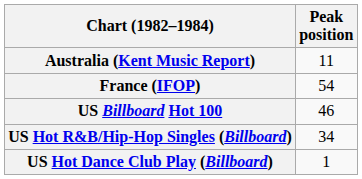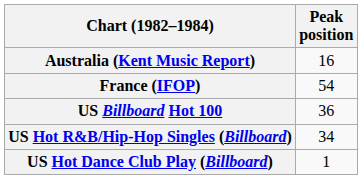 <table class="wikitable sortable plainrowheaders" style="text-align:center;">
 <tr>
 <th scope="col">Chart (1982–1984)</th>
 <th scope="col">Peak<br>position</th>
 </tr>
 <tr>
 <th scope="row">Australia (<a href='#'>Kent Music Report</a>)</th>
-<td>11</td>
+<td>16</td>
 </tr>
 <tr>
 <th scope="row">France (<a href='#'>IFOP</a>)</th>
 <td>54</td>
 </tr>
 <tr>
 </tr>
 <tr>
 </tr>
 <tr>
 </tr>
 <tr>
 </tr>
 <tr>
 </tr>
 <tr>
 </tr>
 <tr>
 <th scope="row">US <em><a href='#'>Billboard</a></em> <a href='#'>Hot 100</a></th>
-<td>46</td>
+<td>36</td>
 </tr>
 <tr>
 <th scope="row">US <a href='#'>Hot R&B/Hip-Hop Singles</a> (<em><a href='#'>Billboard</a></em>)</th>
 <td>34</td>
 </tr>
 <tr>
 <th scope="row">US <a href='#'>Hot Dance Club Play</a> (<em><a href='#'>Billboard</a></em>)</th>
 <td>1</td>
 </tr>
 <tr>
 </tr>
 </table>
